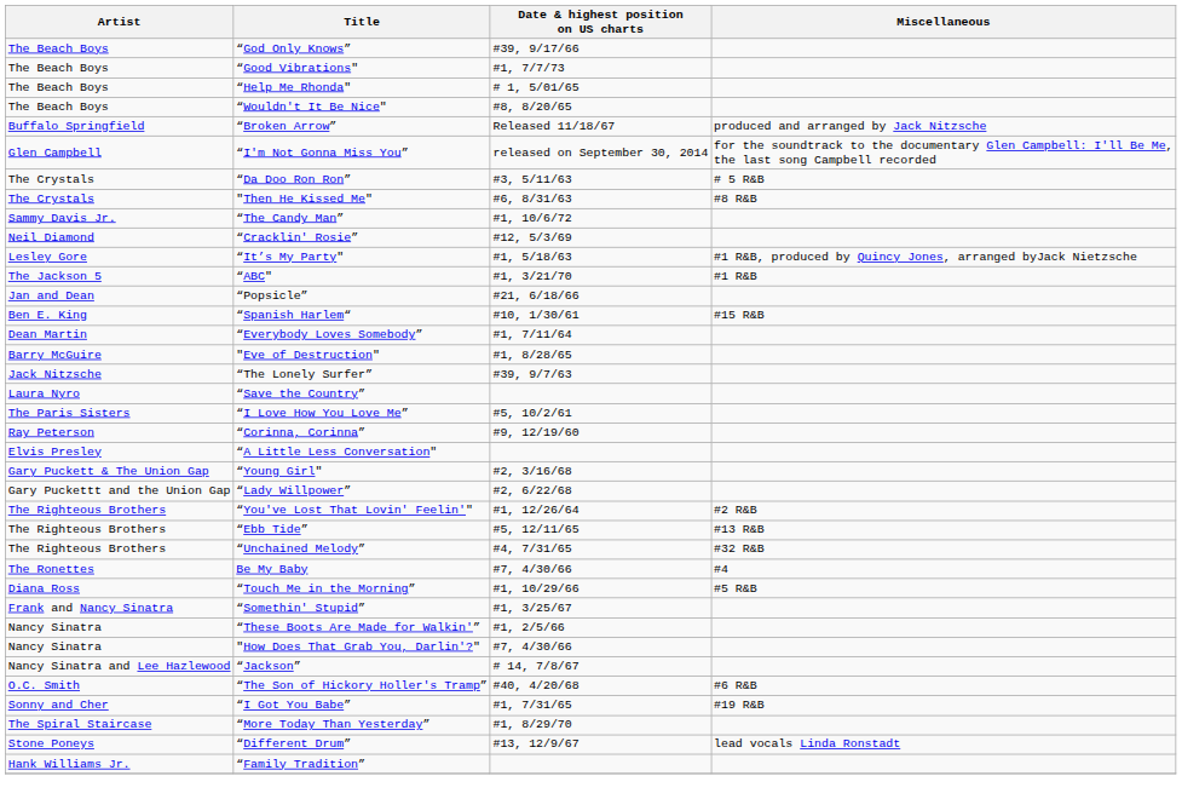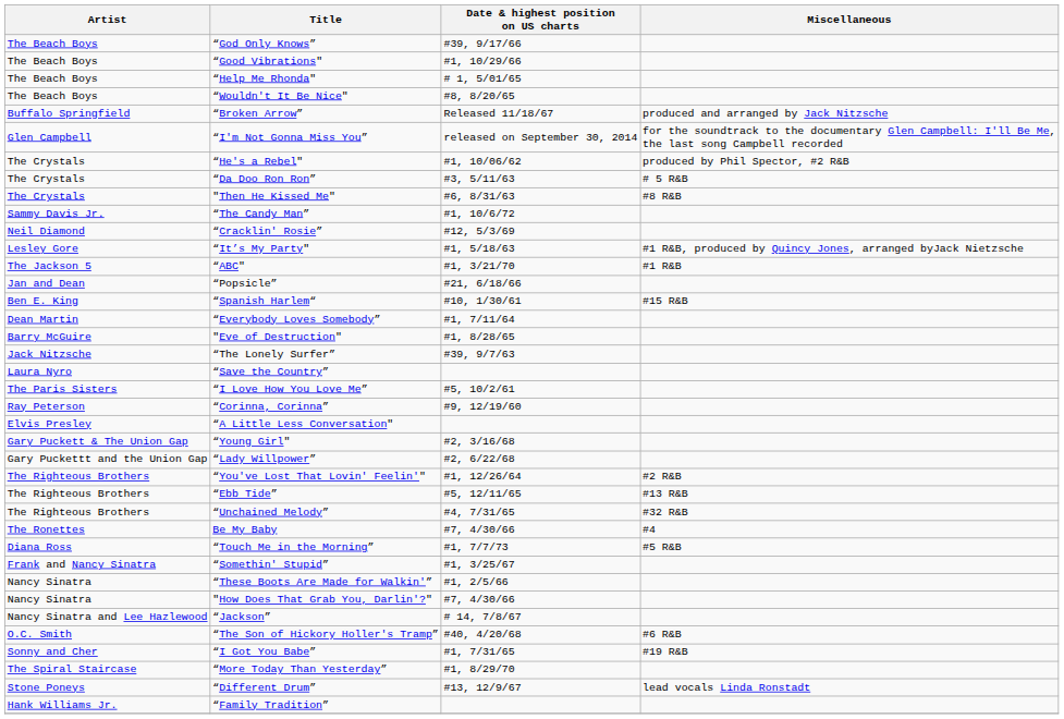 <table class="wikitable sortable">
 <tr>
 <th>Artist</th>
 <th>Title</th>
 <th>Date & highest position<br> on US charts</th>
 <th>Miscellaneous</th>
 </tr>
 <tr>
 <td><a href='#'>The Beach Boys</a></td>
 <td>“<a href='#'>God Only Knows</a>”</td>
 <td>#39,  9/17/66</td>
 <td></td>
 </tr>
 <tr>
 <td>The Beach Boys</td>
 <td>“<a href='#'>Good Vibrations</a>"</td>
-<td>#1, 7/7/73</td>
+<td>#1, 10/29/66</td>
 <td></td>
 </tr>
 <tr>
 <td>The Beach Boys</td>
 <td>“<a href='#'>Help Me Rhonda</a>"</td>
 <td># 1, 5/01/65</td>
 <td></td>
 </tr>
 <tr>
 <td>The Beach Boys</td>
 <td>“<a href='#'>Wouldn't It Be Nice</a>"</td>
 <td>#8, 8/20/65</td>
 <td></td>
 </tr>
 <tr>
 <td><a href='#'>Buffalo Springfield</a></td>
 <td>“<a href='#'>Broken Arrow</a>”</td>
 <td>Released	11/18/67</td>
 <td>produced and arranged by <a href='#'>Jack Nitzsche</a></td>
 </tr>
 <tr>
 <td><a href='#'>Glen Campbell</a></td>
 <td>“<a href='#'>I'm Not Gonna Miss You</a>”</td>
 <td>released on September 30, 2014</td>
 <td>for the soundtrack to the documentary <a href='#'>Glen Campbell: I'll Be Me</a>, <br> the last song Campbell recorded</td>
+</tr>
+<tr>
+<td>The Crystals</td>
+<td>“<a href='#'>He's a Rebel</a>"</td>
+<td>#1,  10/06/62</td>
+<td>produced by Phil Spector, #2 R&B</td>
 </tr>
 <tr>
 <td>The Crystals</td>
 <td>“<a href='#'>Da Doo Ron Ron</a>”</td>
 <td>#3, 5/11/63</td>
 <td># 5 R&B </td>
 </tr>
 <tr>
 <td><a href='#'>The Crystals</a></td>
 <td>"<a href='#'>Then He Kissed Me</a>"</td>
 <td>#6, 8/31/63</td>
 <td>#8 R&B </td>
 </tr>
 <tr>
 <td><a href='#'>Sammy Davis Jr.</a></td>
 <td>“<a href='#'>The Candy Man</a>”</td>
 <td>#1, 10/6/72</td>
 <td></td>
 </tr>
 <tr>
 <td><a href='#'>Neil Diamond</a></td>
 <td>“<a href='#'>Cracklin' Rosie</a>”</td>
 <td>#12, 5/3/69</td>
 <td></td>
 </tr>
 <tr>
 <td><a href='#'>Lesley Gore</a></td>
 <td>“<a href='#'>It’s My Party</a>"</td>
 <td>#1,  5/18/63</td>
 <td>#1 R&B, produced by <a href='#'>Quincy Jones</a>, arranged byJack Nietzsche</td>
 </tr>
 <tr>
 <td><a href='#'>The Jackson 5</a></td>
 <td>“<a href='#'>ABC</a>"</td>
 <td>#1, 3/21/70</td>
 <td>#1 R&B</td>
 </tr>
 <tr>
 <td><a href='#'>Jan and Dean</a></td>
 <td>“Popsicle”</td>
 <td>#21, 6/18/66</td>
 <td></td>
 </tr>
 <tr>
 <td><a href='#'>Ben E. King</a></td>
 <td>“<a href='#'>Spanish Harlem</a>“</td>
 <td>#10, 1/30/61</td>
 <td>#15 R&B</td>
 </tr>
 <tr>
 <td><a href='#'>Dean Martin</a></td>
 <td>“<a href='#'>Everybody Loves Somebody</a>”</td>
 <td>#1, 7/11/64</td>
 <td></td>
 </tr>
 <tr>
 <td><a href='#'>Barry McGuire</a></td>
 <td>"<a href='#'>Eve of Destruction</a>"</td>
 <td>#1, 8/28/65</td>
 <td></td>
 </tr>
 <tr>
 <td><a href='#'>Jack Nitzsche</a></td>
 <td>“The Lonely Surfer”</td>
 <td>#39, 9/7/63</td>
 <td></td>
 </tr>
 <tr>
 <td><a href='#'>Laura Nyro</a></td>
 <td>“<a href='#'>Save the Country</a>”</td>
 <td></td>
 <td></td>
 </tr>
 <tr>
 <td><a href='#'>The Paris Sisters</a></td>
 <td>“<a href='#'>I Love How You Love Me</a>”</td>
 <td>#5, 10/2/61</td>
 <td></td>
 </tr>
 <tr>
 <td><a href='#'>Ray Peterson</a></td>
 <td>“<a href='#'>Corinna, Corinna</a>”</td>
 <td>#9, 12/19/60</td>
 <td></td>
 </tr>
 <tr>
 <td><a href='#'>Elvis Presley</a></td>
 <td>“<a href='#'>A Little Less Conversation</a>"</td>
 <td></td>
 <td></td>
 </tr>
 <tr>
 <td><a href='#'>Gary Puckett & The Union Gap</a></td>
 <td>“<a href='#'>Young Girl</a>"</td>
 <td>#2, 3/16/68</td>
 <td></td>
 </tr>
 <tr>
 <td>Gary Puckettt and the Union Gap</td>
 <td>“<a href='#'>Lady Willpower</a>”</td>
 <td>#2, 6/22/68</td>
 <td></td>
 </tr>
 <tr>
 <td><a href='#'>The Righteous Brothers</a></td>
 <td>“<a href='#'>You've Lost That Lovin' Feelin'</a>"</td>
 <td>#1, 12/26/64</td>
 <td>#2 R&B </td>
 </tr>
 <tr>
 <td>The Righteous Brothers</td>
 <td>“<a href='#'>Ebb Tide</a>”</td>
 <td>#5, 12/11/65</td>
 <td>#13 R&B</td>
 </tr>
 <tr>
 <td>The Righteous Brothers</td>
 <td>“<a href='#'>Unchained Melody</a>”</td>
 <td>#4, 7/31/65</td>
 <td>#32 R&B</td>
 </tr>
 <tr>
 <td><a href='#'>The Ronettes</a></td>
 <td><a href='#'>Be My Baby</a></td>
 <td>#7, 4/30/66</td>
 <td>#4</td>
 </tr>
 <tr>
 <td><a href='#'>Diana Ross</a></td>
 <td>“<a href='#'>Touch Me in the Morning</a>”</td>
-<td>#1, 10/29/66</td>
+<td>#1, 7/7/73</td>
 <td>#5 R&B</td>
 </tr>
 <tr>
 <td><a href='#'>Frank</a> and <a href='#'>Nancy Sinatra</a></td>
 <td>“<a href='#'>Somethin' Stupid</a>”</td>
 <td>#1, 3/25/67</td>
 <td></td>
 </tr>
 <tr>
 <td>Nancy Sinatra</td>
 <td>“<a href='#'>These Boots Are Made for Walkin'</a>”</td>
 <td>#1, 2/5/66</td>
 <td></td>
 </tr>
 <tr>
 <td>Nancy Sinatra</td>
 <td>"<a href='#'>How Does That Grab You, Darlin'?</a>"</td>
 <td>#7, 4/30/66</td>
 <td></td>
 </tr>
 <tr>
 <td>Nancy Sinatra and <a href='#'>Lee Hazlewood</a></td>
 <td>“<a href='#'>Jackson</a>”</td>
 <td># 14, 7/8/67</td>
 <td></td>
 </tr>
 <tr>
 <td><a href='#'>O.C. Smith</a></td>
 <td>“<a href='#'>The Son of Hickory Holler's Tramp</a>”</td>
 <td>#40, 4/20/68</td>
 <td>#6 R&B</td>
 </tr>
 <tr>
 <td><a href='#'>Sonny and Cher</a></td>
 <td>“<a href='#'>I Got You Babe</a>”</td>
 <td>#1, 7/31/65</td>
 <td>#19 R&B </td>
 </tr>
 <tr>
 <td><a href='#'>The Spiral Staircase</a></td>
 <td>“<a href='#'>More Today Than Yesterday</a>”</td>
 <td>#1,  8/29/70</td>
 <td></td>
 </tr>
 <tr>
 <td><a href='#'>Stone Poneys</a></td>
 <td>“<a href='#'>Different Drum</a>”</td>
 <td>#13, 12/9/67</td>
 <td>lead vocals <a href='#'>Linda Ronstadt</a></td>
 </tr>
 <tr>
 <td><a href='#'>Hank Williams Jr.</a></td>
 <td>“<a href='#'>Family Tradition</a>”</td>
 <td></td>
 <td></td>
 </tr>
 <tr>
 </tr>
 </table>
